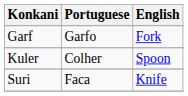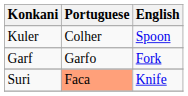 <table class="wikitable sortable">
 <tr>
 <th>Konkani</th>
 <th>Portuguese</th>
 <th>English</th>
+</tr>
+<tr>
+</tr>
+<tr>
+<td>Kuler</td>
+<td>Colher</td>
+<td><a href='#'>Spoon</a></td>
 </tr>
 <tr>
 </tr>
 <tr>
 <td>Garf</td>
 <td>Garfo</td>
 <td><a href='#'>Fork</a></td>
 </tr>
 <tr>
 </tr>
 <tr>
-<td>Kuler</td>
-<td>Colher</td>
-<td><a href='#'>Spoon</a></td>
-</tr>
-<tr>
-</tr>
-<tr>
 <td>Suri</td>
-<td>Faca</td>
+<td style="background: lightsalmon;">Faca</td>
 <td><a href='#'>Knife</a></td>
 </tr>
 <tr>
 </tr>
 <tr>
 </tr>
 </table>
